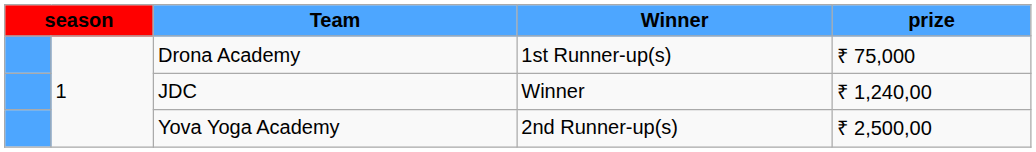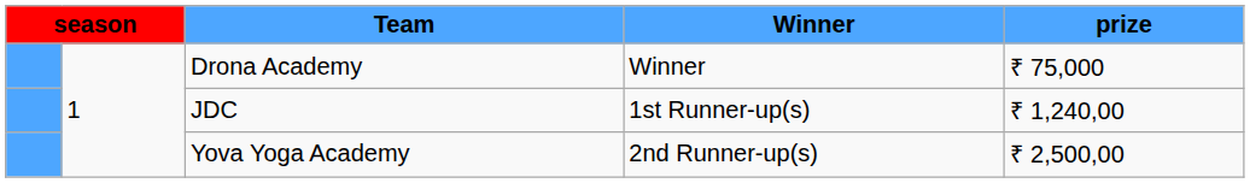 <table class="wikitable" width="65%">
 <tr>
 <th scope="col" style ="background: #FF0000;"style="background: #FF0000 ;color:white"  colspan="2">season</th>
 <th scope="col" style ="background: #4da6ff;"style="background: #FF0000 ;color:white">Team</th>
 <th scope="col" style ="background: #4da6ff;"style="background: #FF0000 ;color:white">Winner</th>
 <th scope="col" style ="background: #4da6ff;"style="background: #FF0000 ;color:white">prize</th>
 </tr>
 <tr>
 <td style="background: #4da6ff"></td>
 <td rowspan="3">1</td>
 <td>Drona Academy</td>
-<td>1st Runner-up(s)</td>
+<td>Winner</td>
 <td>₹ 75,000</td>
 </tr>
 <tr>
 <td style="background: #4da6ff"></td>
 <td>JDC</td>
-<td>Winner</td>
+<td>1st Runner-up(s)</td>
 <td>₹ 1,240,00</td>
 </tr>
 <tr>
 <td style="background: #4da6ff"></td>
 <td>Yova Yoga Academy</td>
 <td>2nd Runner-up(s)</td>
 <td>₹ 2,500,00</td>
 </tr>
 </table>
